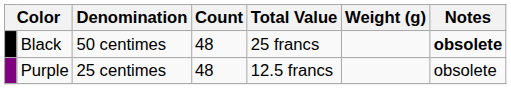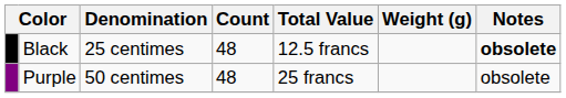 <table class="wikitable">
 <tr>
 <th colspan=2>Color</th>
 <th>Denomination</th>
 <th>Count</th>
 <th>Total Value</th>
 <th>Weight (g)</th>
 <th>Notes</th>
 </tr>
 <tr>
 <td style="background:Black"> </td>
 <td>Black</td>
-<td>50 centimes</td>
+<td>25 centimes</td>
 <td>48</td>
-<td>25 francs</td>
+<td>12.5 francs</td>
 <td></td>
 <td><strong>obsolete</strong></td>
 </tr>
 <tr>
 <td style="background:Purple"> </td>
 <td>Purple</td>
-<td>25 centimes</td>
+<td>50 centimes</td>
 <td>48</td>
-<td>12.5 francs</td>
+<td>25 francs</td>
 <td></td>
 <td>obsolete</td>
 </tr>
 <tr>
 </tr>
 </table>
